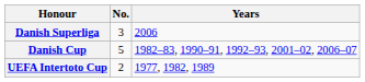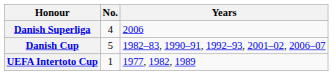 <table class="wikitable plainrowheaders">
 <tr>
 <th scope=col>Honour</th>
 <th scope=col>No.</th>
 <th scope=col>Years</th>
 </tr>
 <tr>
 <th scope=row><a href='#'>Danish Superliga</a></th>
-<td align=center>3</td>
+<td align=center>4</td>
 <td><a href='#'>2006</a></td>
 </tr>
 <tr>
 <th scope=row><a href='#'>Danish Cup</a></th>
 <td align=center>5</td>
 <td><a href='#'>1982–83</a>, <a href='#'>1990–91</a>, <a href='#'>1992–93</a>, <a href='#'>2001–02</a>, <a href='#'>2006–07</a></td>
 </tr>
 <tr>
 <th scope=row><a href='#'>UEFA Intertoto Cup</a></th>
-<td align=center>2</td>
+<td align=center>1</td>
 <td><a href='#'>1977</a>, <a href='#'>1982</a>, <a href='#'>1989</a></td>
 </tr>
 </table>
